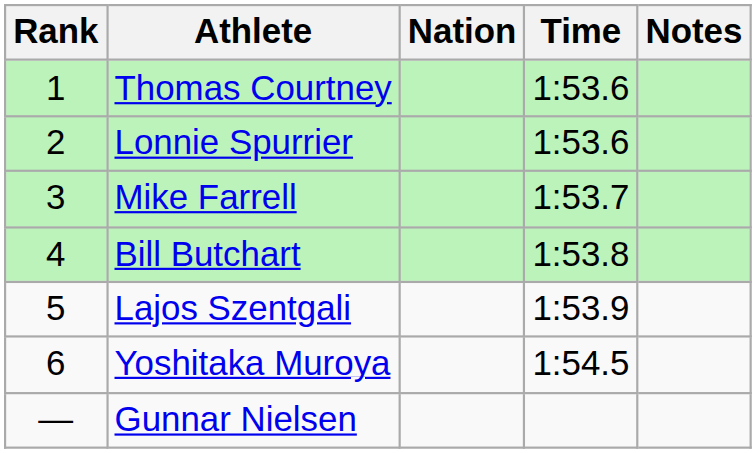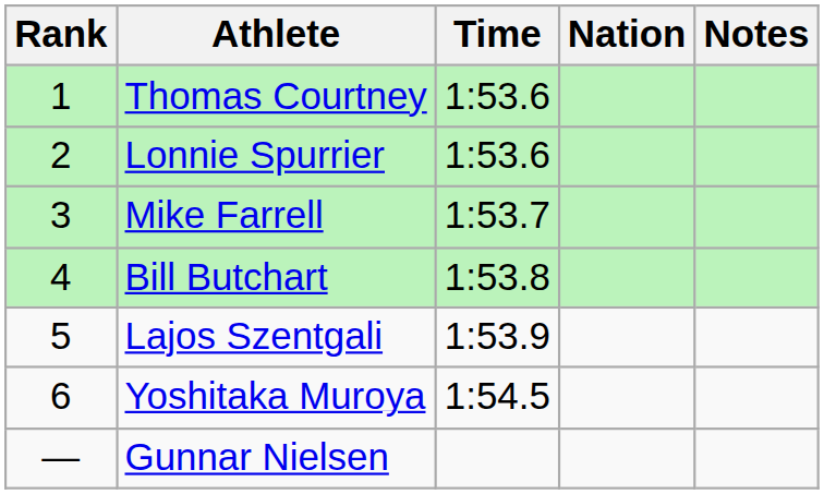 <table class="wikitable sortable" style="text-align:center">
 <tr>
 <th>Rank</th>
 <th>Athlete</th>
+<th>Time</th>
 <th>Nation</th>
-<th>Time</th>
 <th>Notes</th>
 </tr>
 <tr bgcolor=bbf3bb>
 <td>1</td>
 <td align=left><a href='#'>Thomas Courtney</a></td>
+<td>1:53.6</td>
 <td align=left></td>
-<td>1:53.6</td>
 <td></td>
 </tr>
 <tr bgcolor=bbf3bb>
 <td>2</td>
 <td align=left><a href='#'>Lonnie Spurrier</a></td>
+<td>1:53.6</td>
 <td align=left></td>
-<td>1:53.6</td>
 <td></td>
 </tr>
 <tr bgcolor=bbf3bb>
 <td>3</td>
 <td align=left><a href='#'>Mike Farrell</a></td>
+<td>1:53.7</td>
 <td align=left></td>
-<td>1:53.7</td>
 <td></td>
 </tr>
 <tr bgcolor=bbf3bb>
 <td>4</td>
 <td align=left><a href='#'>Bill Butchart</a></td>
+<td>1:53.8</td>
 <td align=left></td>
-<td>1:53.8</td>
 <td></td>
 </tr>
 <tr>
 <td>5</td>
 <td align=left><a href='#'>Lajos Szentgali</a></td>
+<td>1:53.9</td>
 <td align=left></td>
-<td>1:53.9</td>
 <td></td>
 </tr>
 <tr>
 <td>6</td>
 <td align=left><a href='#'>Yoshitaka Muroya</a></td>
+<td>1:54.5</td>
 <td align=left></td>
-<td>1:54.5</td>
 <td></td>
 </tr>
 <tr>
 <td data-sort-value=7>—</td>
 <td align=left><a href='#'>Gunnar Nielsen</a></td>
+<td></td>
 <td align=left></td>
-<td></td>
 <td></td>
 </tr>
 </table>
